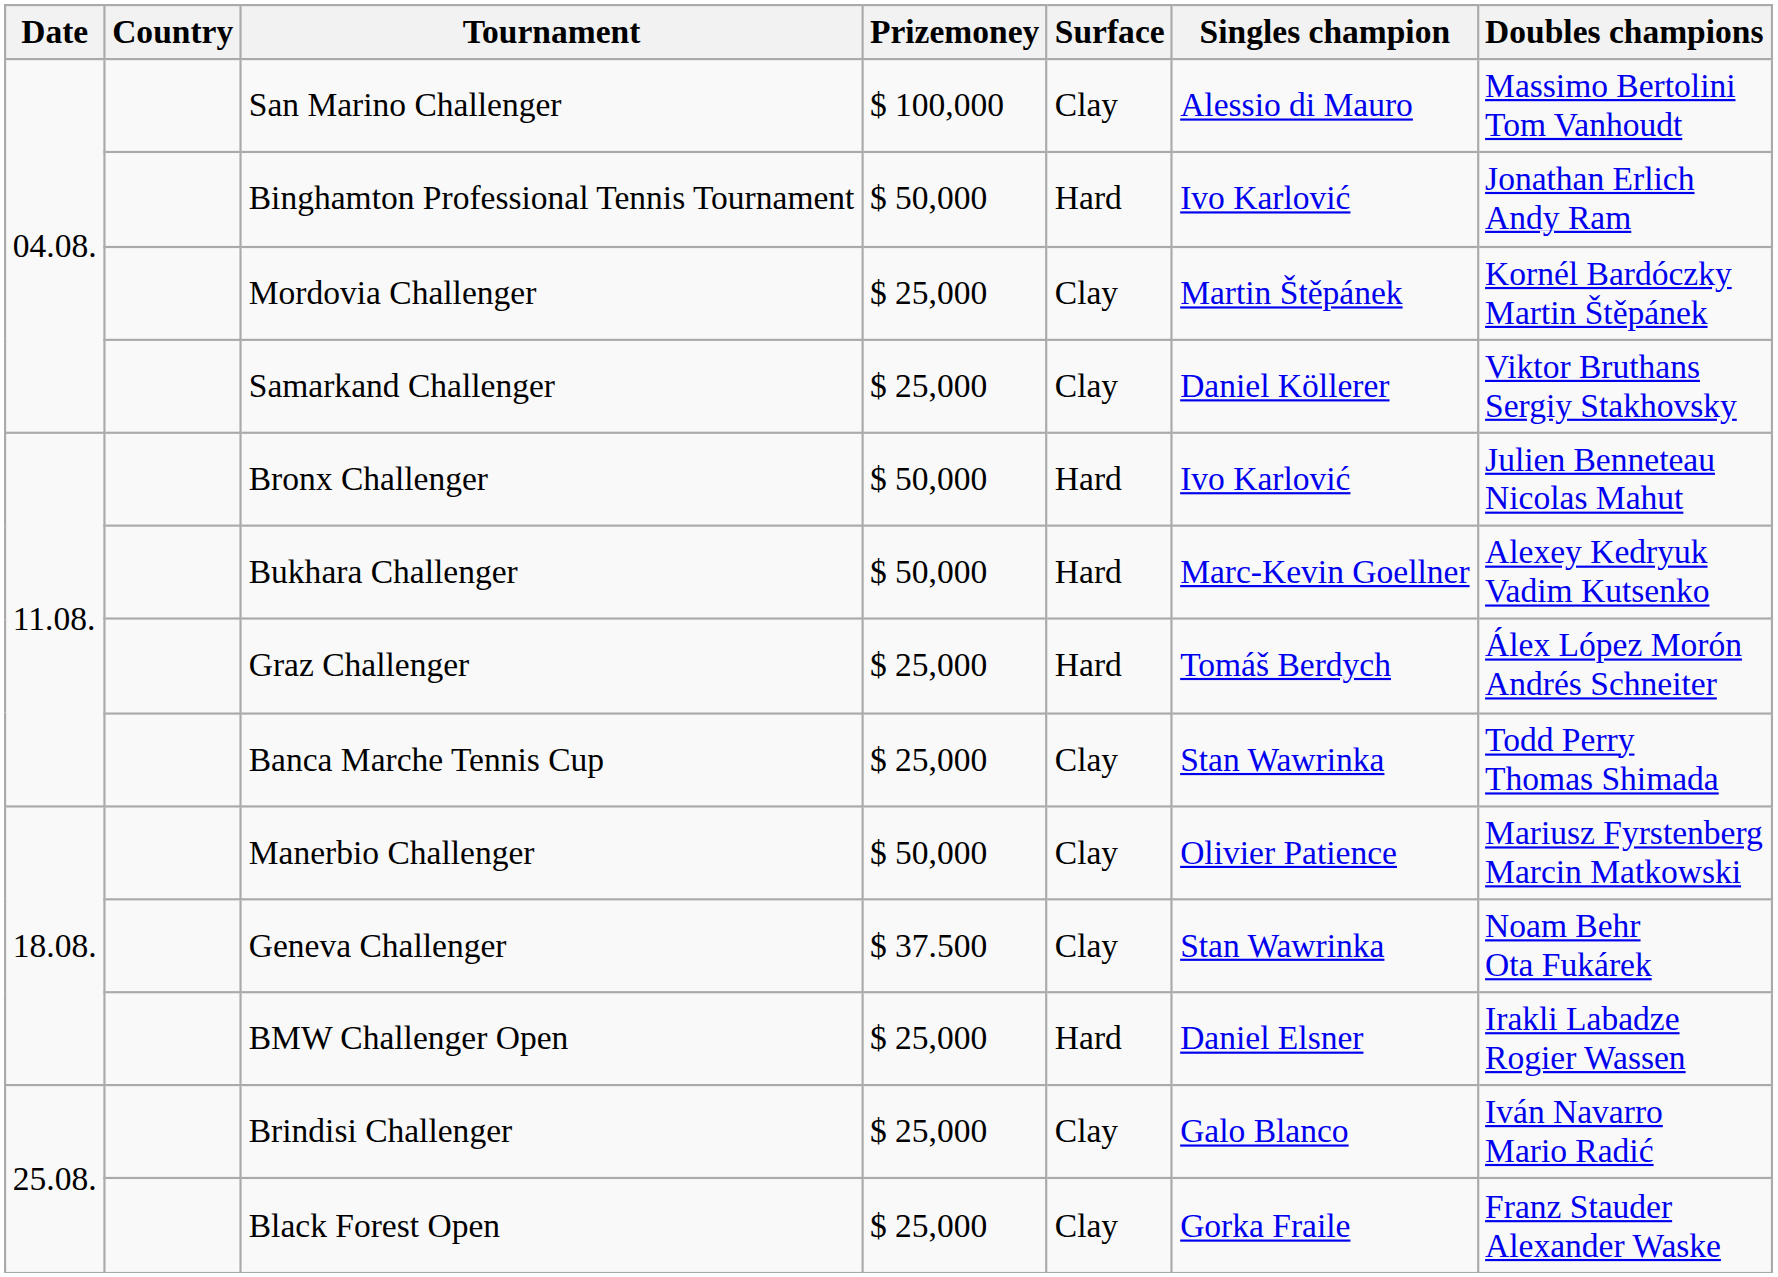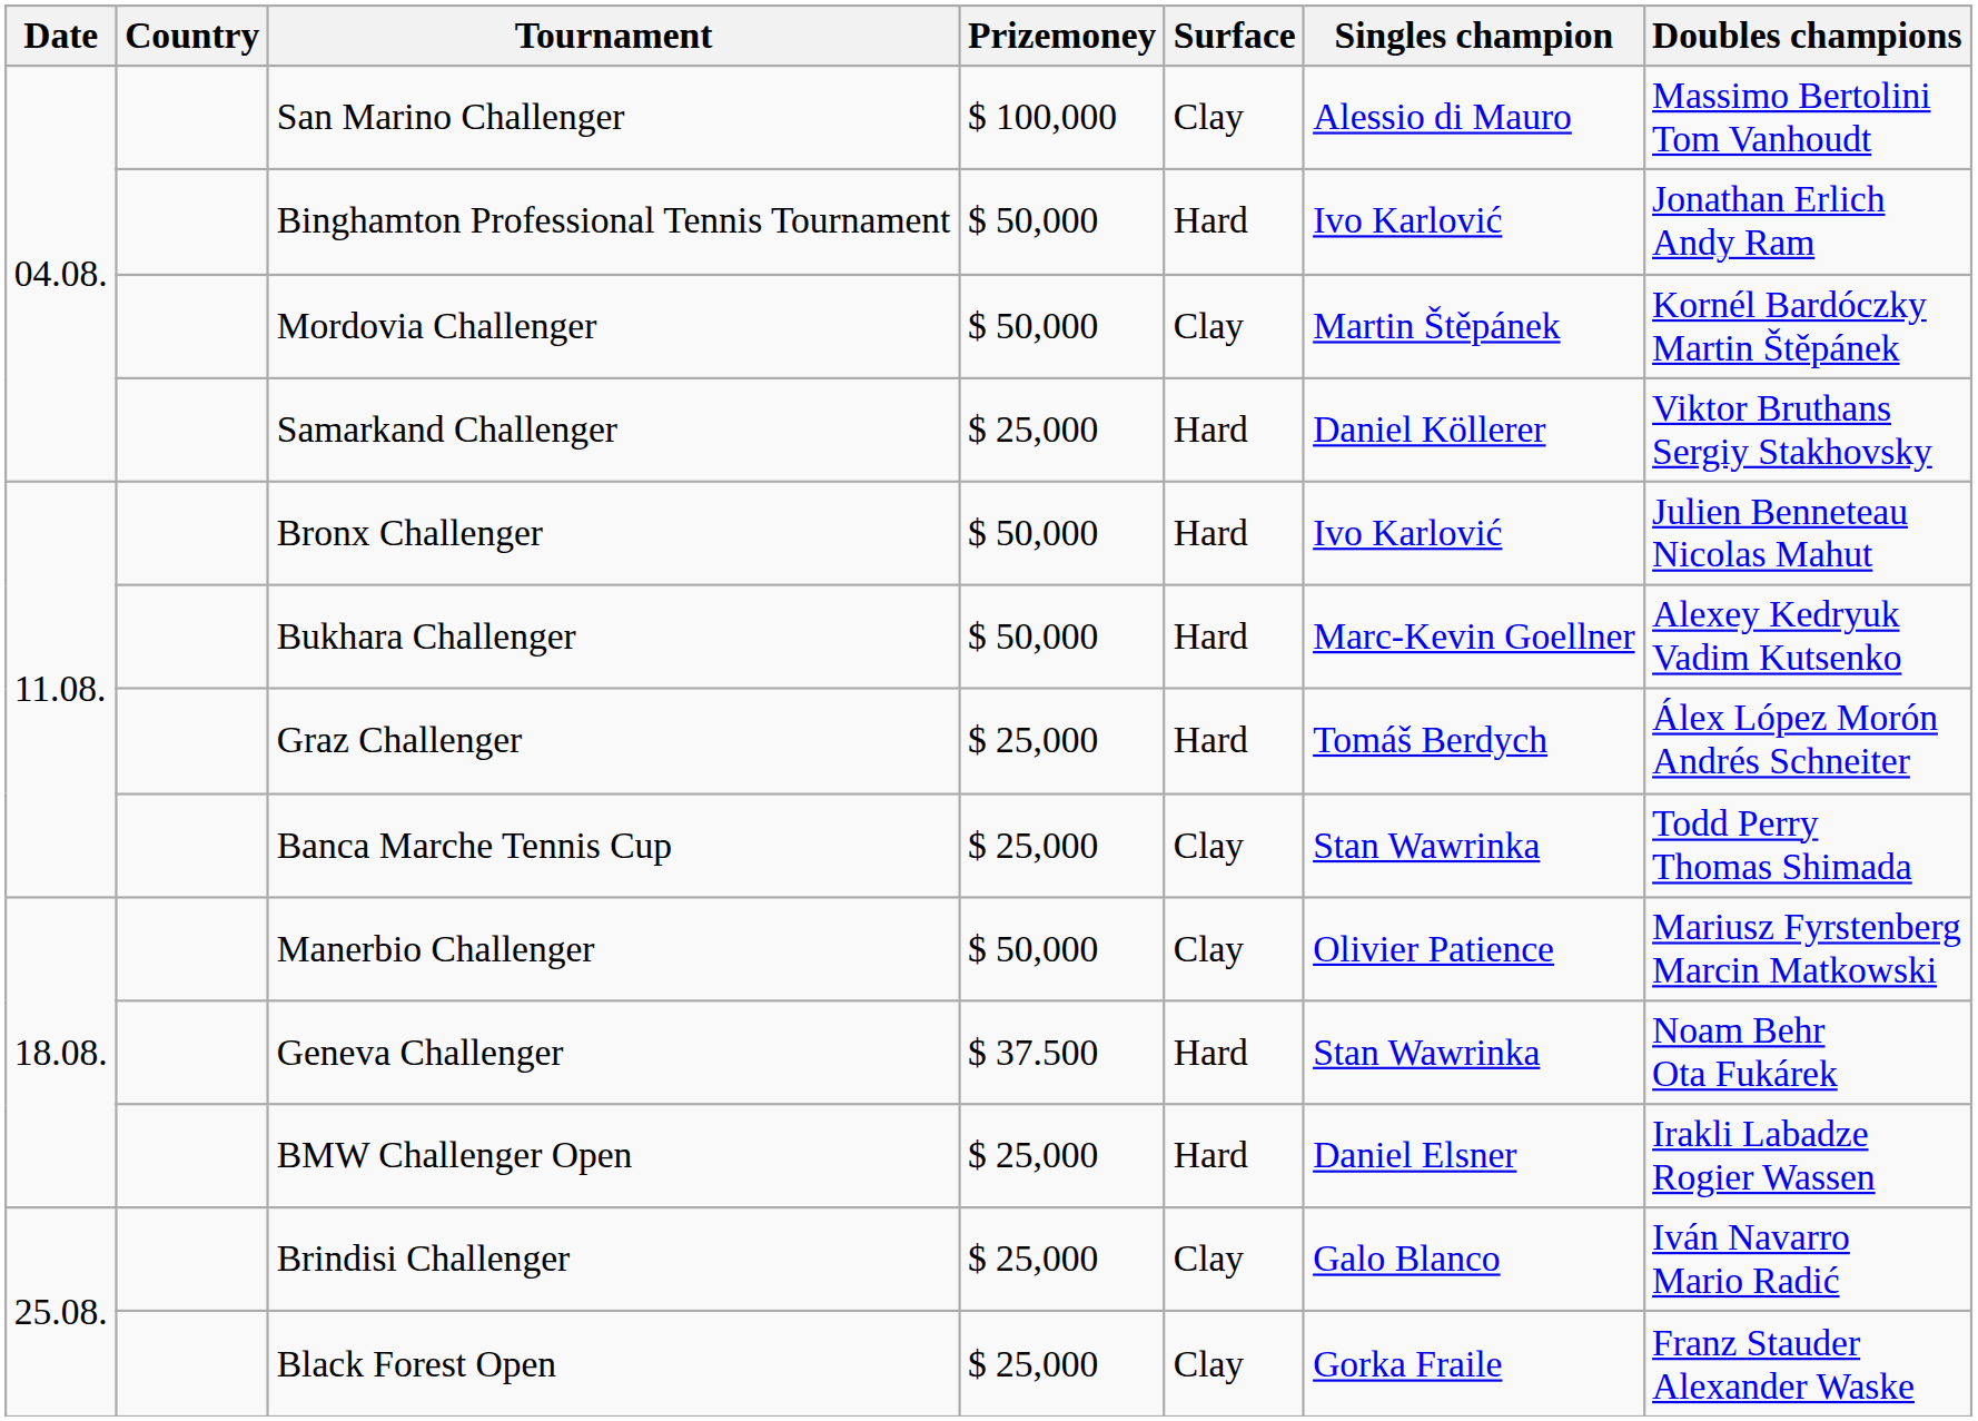 <table class="sortable wikitable" style=font-size:97%>
 <tr>
 <th>Date</th>
 <th>Country</th>
 <th>Tournament</th>
 <th>Prizemoney</th>
 <th>Surface</th>
 <th>Singles champion</th>
 <th>Doubles champions</th>
 </tr>
 <tr>
 <td rowspan="4">04.08.</td>
 <td></td>
 <td>San Marino Challenger</td>
 <td>$ 100,000</td>
 <td>Clay</td>
 <td> <a href='#'>Alessio di Mauro</a></td>
 <td> <a href='#'>Massimo Bertolini</a> <br>  <a href='#'>Tom Vanhoudt</a></td>
 </tr>
 <tr>
 <td></td>
 <td>Binghamton Professional Tennis Tournament</td>
 <td>$ 50,000</td>
 <td>Hard</td>
 <td> <a href='#'>Ivo Karlović</a></td>
 <td> <a href='#'>Jonathan Erlich</a> <br>  <a href='#'>Andy Ram</a></td>
 </tr>
 <tr>
 <td></td>
 <td>Mordovia Challenger</td>
-<td>$ 25,000</td>
+<td>$ 50,000</td>
 <td>Clay</td>
 <td> <a href='#'>Martin Štěpánek</a></td>
 <td> <a href='#'>Kornél Bardóczky</a><br> <a href='#'>Martin Štěpánek</a></td>
 </tr>
 <tr>
 <td></td>
 <td>Samarkand Challenger</td>
 <td>$ 25,000</td>
-<td>Clay</td>
+<td>Hard</td>
 <td> <a href='#'>Daniel Köllerer</a></td>
 <td> <a href='#'>Viktor Bruthans</a> <br>  <a href='#'>Sergiy Stakhovsky</a></td>
 </tr>
 <tr>
 <td rowspan="4">11.08.</td>
 <td></td>
 <td>Bronx Challenger</td>
 <td>$ 50,000</td>
 <td>Hard</td>
 <td> <a href='#'>Ivo Karlović</a></td>
 <td> <a href='#'>Julien Benneteau</a><br> <a href='#'>Nicolas Mahut</a></td>
 </tr>
 <tr>
 <td></td>
 <td>Bukhara Challenger</td>
 <td>$ 50,000</td>
 <td>Hard</td>
 <td> <a href='#'>Marc-Kevin Goellner</a></td>
 <td> <a href='#'>Alexey Kedryuk</a><br> <a href='#'>Vadim Kutsenko</a></td>
 </tr>
 <tr>
 <td></td>
 <td>Graz Challenger</td>
 <td>$ 25,000</td>
 <td>Hard</td>
 <td> <a href='#'>Tomáš Berdych</a></td>
 <td> <a href='#'>Álex López Morón</a> <br>  <a href='#'>Andrés Schneiter</a></td>
 </tr>
 <tr>
 <td></td>
 <td>Banca Marche Tennis Cup</td>
 <td>$ 25,000</td>
 <td>Clay</td>
 <td> <a href='#'>Stan Wawrinka</a></td>
 <td> <a href='#'>Todd Perry</a> <br>  <a href='#'>Thomas Shimada</a></td>
 </tr>
 <tr>
 <td rowspan="3">18.08.</td>
 <td></td>
 <td>Manerbio Challenger</td>
 <td>$ 50,000</td>
 <td>Clay</td>
 <td> <a href='#'>Olivier Patience</a></td>
 <td> <a href='#'>Mariusz Fyrstenberg</a> <br>  <a href='#'>Marcin Matkowski</a></td>
 </tr>
 <tr>
 <td></td>
 <td>Geneva Challenger</td>
 <td>$ 37.500</td>
-<td>Clay</td>
+<td>Hard</td>
 <td> <a href='#'>Stan Wawrinka</a></td>
 <td> <a href='#'>Noam Behr</a><br> <a href='#'>Ota Fukárek</a></td>
 </tr>
 <tr>
 <td></td>
 <td>BMW Challenger Open</td>
 <td>$ 25,000</td>
 <td>Hard</td>
 <td> <a href='#'>Daniel Elsner</a></td>
 <td> <a href='#'>Irakli Labadze</a><br> <a href='#'>Rogier Wassen</a></td>
 </tr>
 <tr>
 <td rowspan="2">25.08.</td>
 <td></td>
 <td>Brindisi Challenger</td>
 <td>$ 25,000</td>
 <td>Clay</td>
 <td> <a href='#'>Galo Blanco</a></td>
 <td> <a href='#'>Iván Navarro</a><br> <a href='#'>Mario Radić</a></td>
 </tr>
 <tr>
 <td></td>
 <td>Black Forest Open</td>
 <td>$ 25,000</td>
 <td>Clay</td>
 <td> <a href='#'>Gorka Fraile</a></td>
 <td> <a href='#'>Franz Stauder</a><br> <a href='#'>Alexander Waske</a></td>
 </tr>
 </table>
